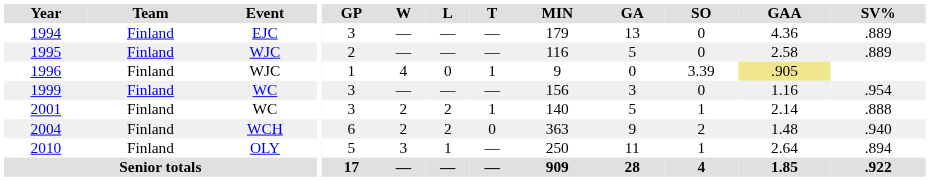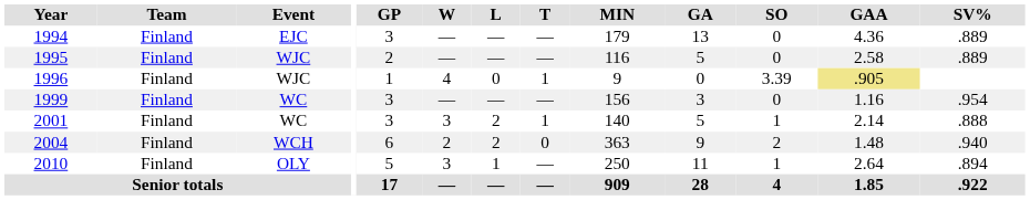 <table border="0" cellpadding="1" cellspacing="0" ID="Table3" style="text-align:center; width:60em;">
 <tr bgcolor="#e0e0e0">
 <th>Year</th>
 <th>Team</th>
 <th>Event</th>
 <th rowspan="99" bgcolor="#ffffff"></th>
 <th>GP</th>
 <th>W</th>
 <th>L</th>
 <th>T</th>
 <th>MIN</th>
 <th>GA</th>
 <th>SO</th>
 <th>GAA</th>
 <th>SV%</th>
 </tr>
 <tr>
 <td><a href='#'>1994</a></td>
 <td><a href='#'>Finland</a></td>
 <td><a href='#'>EJC</a></td>
 <td>3</td>
 <td>—</td>
 <td>—</td>
 <td>—</td>
 <td>179</td>
 <td>13</td>
 <td>0</td>
 <td>4.36</td>
 <td>.889</td>
 </tr>
 <tr bgcolor="#f0f0f0">
 <td><a href='#'>1995</a></td>
 <td><a href='#'>Finland</a></td>
 <td><a href='#'>WJC</a></td>
 <td>2</td>
 <td>—</td>
 <td>—</td>
 <td>—</td>
 <td>116</td>
 <td>5</td>
 <td>0</td>
 <td>2.58</td>
 <td>.889</td>
 </tr>
 <tr>
 <td><a href='#'>1996</a></td>
 <td>Finland</td>
 <td>WJC</td>
 <td 3>1</td>
 <td>4</td>
 <td>0</td>
 <td>1</td>
 <td>9</td>
 <td>0</td>
 <td>3.39</td>
 <td style="background: khaki;">.905</td>
 </tr>
 <tr bgcolor="#f0f0f0">
 <td><a href='#'>1999</a></td>
 <td><a href='#'>Finland</a></td>
 <td><a href='#'>WC</a></td>
 <td>3</td>
 <td>—</td>
 <td>—</td>
 <td>—</td>
 <td>156</td>
 <td>3</td>
 <td>0</td>
 <td>1.16</td>
 <td>.954</td>
 </tr>
 <tr>
 <td><a href='#'>2001</a></td>
 <td>Finland</td>
 <td>WC</td>
 <td>3</td>
-<td>2</td>
+<td>3</td>
 <td>2</td>
 <td>1</td>
 <td>140</td>
 <td>5</td>
 <td>1</td>
 <td>2.14</td>
 <td>.888</td>
 </tr>
 <tr bgcolor="#f0f0f0">
 <td><a href='#'>2004</a></td>
 <td>Finland</td>
 <td><a href='#'>WCH</a></td>
 <td>6</td>
 <td>2</td>
 <td>2</td>
 <td>0</td>
 <td>363</td>
 <td>9</td>
 <td>2</td>
 <td>1.48</td>
 <td>.940</td>
 </tr>
 <tr>
 <td><a href='#'>2010</a></td>
 <td>Finland</td>
 <td><a href='#'>OLY</a></td>
 <td>5</td>
 <td>3</td>
 <td>1</td>
 <td>—</td>
 <td>250</td>
 <td>11</td>
 <td>1</td>
 <td>2.64</td>
 <td>.894</td>
 </tr>
 <tr bgcolor="#e0e0e0">
 <th colspan="3">Senior totals</th>
 <th>17</th>
 <th>—</th>
 <th>—</th>
 <th>—</th>
 <th>909</th>
 <th>28</th>
 <th>4</th>
 <th>1.85</th>
 <th>.922</th>
 </tr>
 </table>
